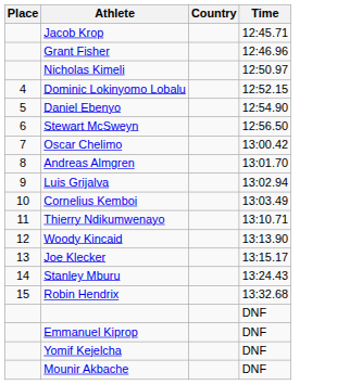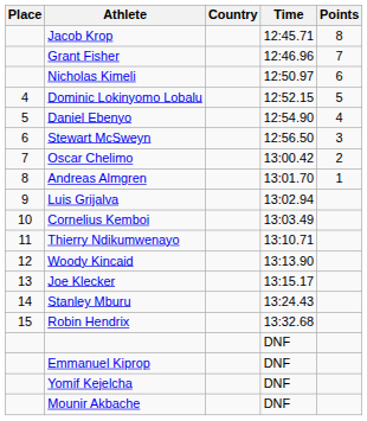 <table class="wikitable">
 <tr>
 <th>Place</th>
 <th>Athlete</th>
 <th>Country</th>
 <th>Time</th>
+<th>Points</th>
 </tr>
 <tr>
 <td align=center></td>
 <td><a href='#'>Jacob Krop</a></td>
 <td></td>
 <td>12:45.71</td>
+<td align=center>8</td>
 </tr>
 <tr>
 <td align=center></td>
 <td><a href='#'>Grant Fisher</a></td>
 <td></td>
 <td>12:46.96</td>
+<td align=center>7</td>
 </tr>
 <tr>
 <td align=center></td>
 <td><a href='#'>Nicholas Kimeli</a></td>
 <td></td>
 <td>12:50.97</td>
+<td align=center>6</td>
 </tr>
 <tr>
 <td align=center>4</td>
 <td><a href='#'>Dominic Lokinyomo Lobalu</a></td>
 <td></td>
 <td>12:52.15</td>
+<td align=center>5</td>
 </tr>
 <tr>
 <td align=center>5</td>
 <td><a href='#'>Daniel Ebenyo</a></td>
 <td></td>
 <td>12:54.90</td>
+<td align=center>4</td>
 </tr>
 <tr>
 <td align=center>6</td>
 <td><a href='#'>Stewart McSweyn</a></td>
 <td></td>
 <td>12:56.50</td>
+<td align=center>3</td>
 </tr>
 <tr>
 <td align=center>7</td>
 <td><a href='#'>Oscar Chelimo</a></td>
 <td></td>
 <td>13:00.42</td>
+<td align=center>2</td>
 </tr>
 <tr>
 <td align=center>8</td>
 <td><a href='#'>Andreas Almgren</a></td>
 <td></td>
 <td>13:01.70</td>
+<td align=center>1</td>
 </tr>
 <tr>
 <td align=center>9</td>
 <td><a href='#'>Luis Grijalva</a></td>
 <td></td>
 <td>13:02.94</td>
+<td align=center></td>
 </tr>
 <tr>
 <td align=center>10</td>
 <td><a href='#'>Cornelius Kemboi</a></td>
 <td></td>
 <td>13:03.49</td>
+<td align=center></td>
 </tr>
 <tr>
 <td align=center>11</td>
 <td><a href='#'>Thierry Ndikumwenayo</a></td>
 <td></td>
 <td>13:10.71</td>
+<td align=center></td>
 </tr>
 <tr>
 <td align=center>12</td>
 <td><a href='#'>Woody Kincaid</a></td>
 <td></td>
 <td>13:13.90</td>
+<td align=center></td>
 </tr>
 <tr>
 <td align=center>13</td>
 <td><a href='#'>Joe Klecker</a></td>
 <td></td>
 <td>13:15.17</td>
+<td align=center></td>
 </tr>
 <tr>
 <td align=center>14</td>
 <td><a href='#'>Stanley Mburu</a></td>
 <td></td>
 <td>13:24.43</td>
+<td align=center></td>
 </tr>
 <tr>
 <td align=center>15</td>
 <td><a href='#'>Robin Hendrix</a></td>
 <td></td>
 <td>13:32.68</td>
+<td align=center></td>
 </tr>
 <tr>
 <td align=center></td>
 <td></td>
 <td></td>
 <td>DNF</td>
+<td align=center></td>
 </tr>
 <tr>
 <td align=center></td>
 <td><a href='#'>Emmanuel Kiprop</a></td>
 <td></td>
 <td>DNF</td>
+<td align=center></td>
 </tr>
 <tr>
 <td align=center></td>
 <td><a href='#'>Yomif Kejelcha</a></td>
 <td></td>
 <td>DNF</td>
+<td align=center></td>
 </tr>
 <tr>
 <td align=center></td>
 <td><a href='#'>Mounir Akbache</a></td>
 <td></td>
 <td>DNF</td>
+<td align=center></td>
 </tr>
 </table>
